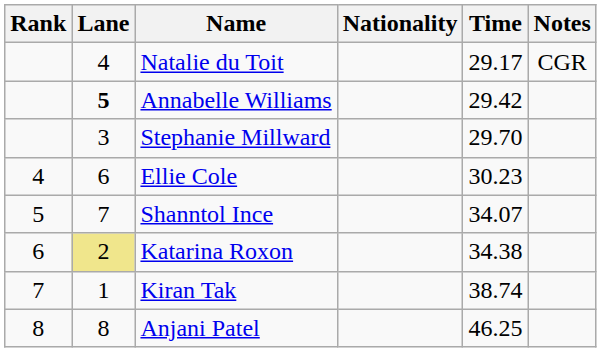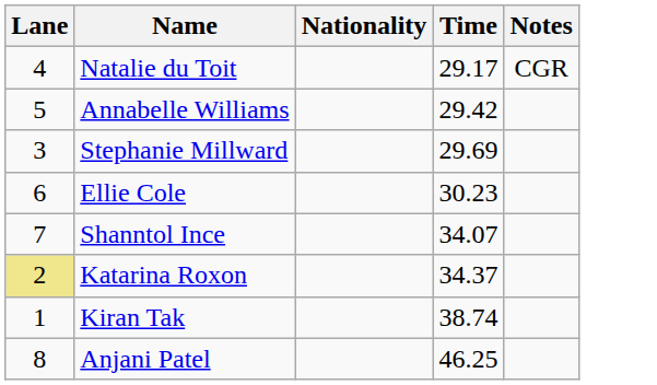 <table class="wikitable sortable" style="text-align:center">
 <tr>
-<th>Rank</th>
 <th>Lane</th>
 <th>Name</th>
 <th>Nationality</th>
 <th>Time</th>
 <th>Notes</th>
 </tr>
 <tr>
-<td></td>
 <td>4</td>
 <td align=left><a href='#'>Natalie du Toit</a></td>
 <td align=left></td>
 <td>29.17</td>
 <td>CGR</td>
 </tr>
 <tr>
-<td></td>
-<td><strong>5</strong></td>
+<td>5</td>
 <td align=left><a href='#'>Annabelle Williams</a></td>
 <td align=left></td>
 <td>29.42</td>
 <td></td>
 </tr>
 <tr>
-<td></td>
 <td>3</td>
 <td align=left><a href='#'>Stephanie Millward</a></td>
 <td align=left></td>
-<td>29.70</td>
+<td>29.69</td>
 <td></td>
 </tr>
 <tr>
-<td>4</td>
 <td>6</td>
 <td align=left><a href='#'>Ellie Cole</a></td>
 <td align=left></td>
 <td>30.23</td>
 <td></td>
 </tr>
 <tr>
-<td>5</td>
 <td>7</td>
 <td align=left><a href='#'>Shanntol Ince</a></td>
 <td align=left></td>
 <td>34.07</td>
 <td></td>
 </tr>
 <tr>
-<td>6</td>
 <td style="background: khaki;">2</td>
 <td align=left><a href='#'>Katarina Roxon</a></td>
 <td align=left></td>
-<td>34.38</td>
+<td>34.37</td>
 <td></td>
 </tr>
 <tr>
-<td>7</td>
 <td>1</td>
 <td align=left><a href='#'>Kiran Tak</a></td>
 <td align=left></td>
 <td>38.74</td>
 <td></td>
 </tr>
 <tr>
 <td>8</td>
-<td>8</td>
 <td align=left><a href='#'>Anjani Patel</a></td>
 <td align=left></td>
 <td>46.25</td>
 <td></td>
 </tr>
 </table>
